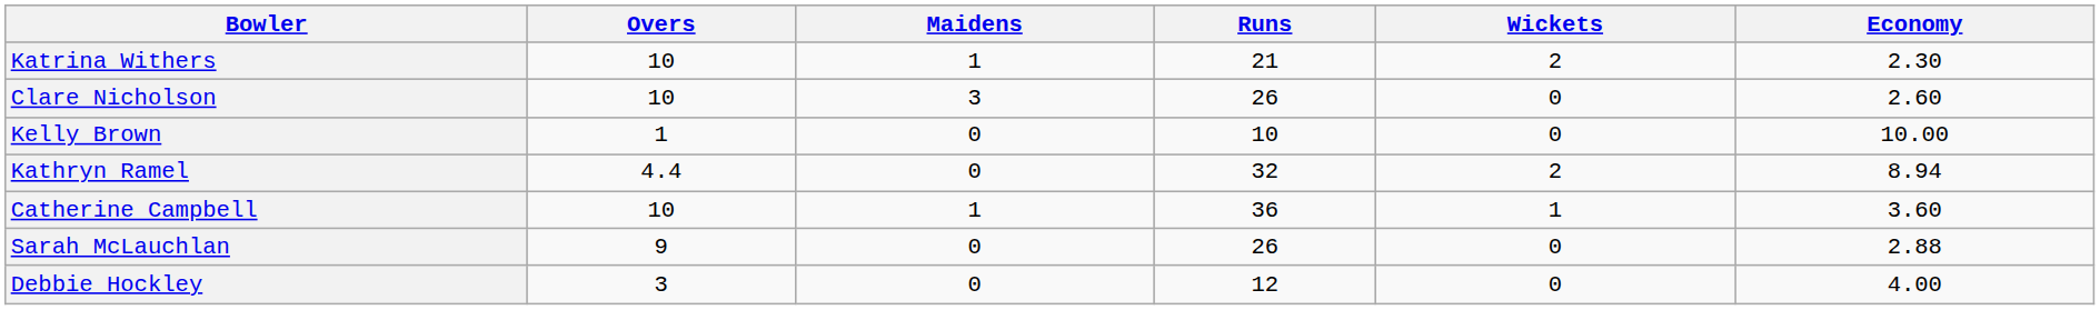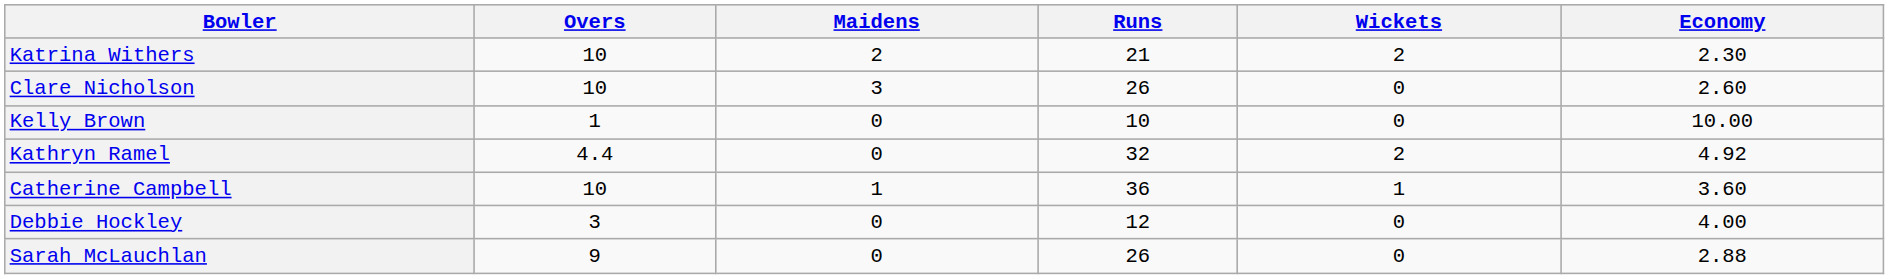 <table cellpadding="1" style="border:gray solid 1px; text-align:center; width:60%;" class="wikitable">
 <tr>
 <th scope="col" style="width:25%;"><a href='#'>Bowler</a></th>
 <th scope="col"><a href='#'>Overs</a></th>
 <th scope="col"><a href='#'>Maidens</a></th>
 <th scope="col"><a href='#'>Runs</a></th>
 <th scope="col"><a href='#'>Wickets</a></th>
 <th scope="col"><a href='#'>Economy</a></th>
 </tr>
 <tr>
 <th scope="row" style="font-weight: normal; text-align: left;"><a href='#'>Katrina Withers</a></th>
 <td>10</td>
-<td>1</td>
+<td>2</td>
 <td>21</td>
 <td>2</td>
 <td>2.30</td>
 </tr>
 <tr>
 <th scope="row" style="font-weight: normal; text-align: left;"><a href='#'>Clare Nicholson</a></th>
 <td>10</td>
 <td>3</td>
 <td>26</td>
 <td>0</td>
 <td>2.60</td>
 </tr>
 <tr>
 <th scope="row" style="font-weight: normal; text-align: left;"><a href='#'>Kelly Brown</a></th>
 <td>1</td>
 <td>0</td>
 <td>10</td>
 <td>0</td>
 <td>10.00</td>
 </tr>
 <tr>
 <th scope="row" style="font-weight: normal; text-align: left;"><a href='#'>Kathryn Ramel</a></th>
 <td>4.4</td>
 <td>0</td>
 <td>32</td>
 <td>2</td>
-<td>8.94</td>
+<td>4.92</td>
 </tr>
 <tr>
 <th scope="row" style="font-weight: normal; text-align: left;"><a href='#'>Catherine Campbell</a></th>
 <td>10</td>
 <td>1</td>
 <td>36</td>
 <td>1</td>
 <td>3.60</td>
 </tr>
 <tr>
+<th scope="row" style="font-weight: normal; text-align: left;"><a href='#'>Debbie Hockley</a></th>
+<td>3</td>
+<td>0</td>
+<td>12</td>
+<td>0</td>
+<td>4.00</td>
+</tr>
+<tr>
 <th scope="row" style="font-weight: normal; text-align: left;"><a href='#'>Sarah McLauchlan</a></th>
 <td>9</td>
 <td>0</td>
 <td>26</td>
 <td>0</td>
 <td>2.88</td>
 </tr>
-<tr>
-<th scope="row" style="font-weight: normal; text-align: left;"><a href='#'>Debbie Hockley</a></th>
-<td>3</td>
-<td>0</td>
-<td>12</td>
-<td>0</td>
-<td>4.00</td>
-</tr>
 </table>
